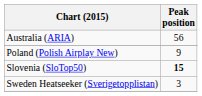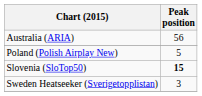 <table class="wikitable sortable">
 <tr>
 <th>Chart (2015)</th>
 <th>Peak<br>position</th>
 </tr>
 <tr>
 <td>Australia (<a href='#'>ARIA</a>)</td>
 <td align="center">56</td>
 </tr>
 <tr>
 </tr>
 <tr>
 </tr>
 <tr>
 </tr>
 <tr>
 </tr>
 <tr>
 </tr>
 <tr>
 </tr>
 <tr>
 </tr>
 <tr>
 <td>Poland (<a href='#'>Polish Airplay New</a>)</td>
-<td align="center">9</td>
+<td align="center">5</td>
 </tr>
 <tr>
 <td scope="row">Slovenia (<a href='#'>SloTop50</a>)</td>
 <td align=center><strong>15</strong></td>
 </tr>
 <tr>
 <td scope="row">Sweden Heatseeker (<a href='#'>Sverigetopplistan</a>)</td>
 <td align=center>3</td>
 </tr>
 <tr>
 </tr>
 </table>
